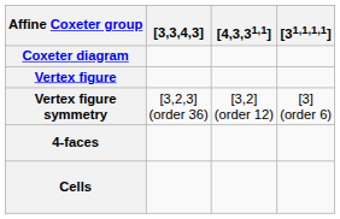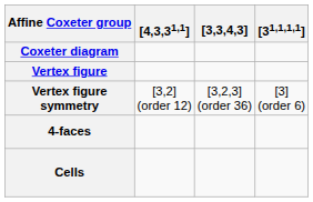 <table class=wikitable>
 <tr align=center>
 <th>Affine <a href='#'>Coxeter group</a></th>
+<th><br>[4,3,3<sup>1,1</sup>]</th>
 <th><br>[3,3,4,3]</th>
-<th><br>[4,3,3<sup>1,1</sup>]</th>
 <th><br>[3<sup>1,1,1,1</sup>]</th>
 </tr>
 <tr align=center>
 <th><a href='#'>Coxeter diagram</a></th>
 <td></td>
 <td></td>
 <td></td>
 </tr>
 <tr align=center>
 <th><a href='#'>Vertex figure</a></th>
 <td></td>
 <td></td>
 <td></td>
 </tr>
 <tr align=center>
 <th>Vertex figure<br>symmetry</th>
+<td>[3,2]<br>(order 12)</td>
 <td>[3,2,3]<br>(order 36)</td>
-<td>[3,2]<br>(order 12)</td>
 <td>[3]<br>(order 6)</td>
 </tr>
 <tr align=center>
 <th>4-faces</th>
+<td><br><br></td>
 <td><br></td>
-<td><br><br></td>
 <td><br></td>
 </tr>
 <tr align=center>
 <th>Cells</th>
+<td><br><br><br></td>
 <td><br><br></td>
-<td><br><br><br></td>
 <td><br><br></td>
 </tr>
 </table>
